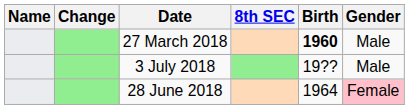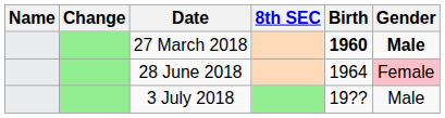 <table class="wikitable sortable" style=text-align:center>
 <tr>
 <th>Name</th>
 <th unsortable>Change</th>
 <th unsortable>Date</th>
 <th unsortable><a href='#'>8th SEC</a></th>
 <th>Birth</th>
 <th>Gender</th>
 </tr>
 <tr>
 <td bgcolor = #EAECF0></td>
 <td bgcolor = LightGreen></td>
 <td>27 March 2018</td>
 <td bgcolor = PeachPuff></td>
 <td><strong>1960</strong></td>
-<td>Male</td>
+<td><strong>Male</strong></td>
+</tr>
+<tr>
+<td bgcolor = #EAECF0></td>
+<td bgcolor = LightGreen></td>
+<td>28 June 2018</td>
+<td bgcolor = PeachPuff></td>
+<td>1964</td>
+<td bgcolor = Pink>Female</td>
 </tr>
 <tr>
 <td bgcolor = #EAECF0></td>
 <td bgcolor = LightGreen></td>
 <td>3 July 2018</td>
 <td bgcolor = LightGreen></td>
 <td>19??</td>
 <td>Male</td>
 </tr>
-<tr>
-<td bgcolor = #EAECF0></td>
-<td bgcolor = LightGreen></td>
-<td>28 June 2018</td>
-<td bgcolor = PeachPuff></td>
-<td>1964</td>
-<td bgcolor = Pink>Female</td>
-</tr>
 </table>
